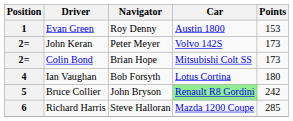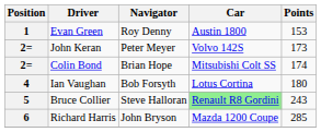 <table class="wikitable" border="1">
 <tr>
 <th>Position</th>
 <th>Driver</th>
 <th>Navigator</th>
 <th>Car</th>
 <th>Points</th>
 </tr>
 <tr>
 <th>1</th>
 <td><a href='#'>Evan Green</a></td>
 <td>Roy Denny</td>
 <td><a href='#'>Austin 1800</a></td>
 <td align="center">153</td>
 </tr>
 <tr>
 <th>2=</th>
 <td>John Keran</td>
 <td>Peter Meyer</td>
 <td><a href='#'>Volvo 142S</a></td>
 <td align="center">173</td>
 </tr>
 <tr>
 <th>2=</th>
 <td><a href='#'>Colin Bond</a></td>
 <td>Brian Hope</td>
 <td><a href='#'>Mitsubishi Colt SS</a></td>
-<td align="center">173</td>
+<td align="center">174</td>
 </tr>
 <tr>
 <th>4</th>
 <td>Ian Vaughan</td>
 <td>Bob Forsyth</td>
 <td><a href='#'>Lotus Cortina</a></td>
 <td align="center">180</td>
 </tr>
 <tr>
 <th>5</th>
 <td>Bruce Collier</td>
-<td>John Bryson</td>
+<td>Steve Halloran</td>
 <td style="background: lightgreen;"><a href='#'>Renault R8 Gordini</a></td>
-<td align="center">242</td>
+<td align="center">243</td>
 </tr>
 <tr>
 <th>6</th>
 <td>Richard Harris</td>
-<td>Steve Halloran</td>
+<td>John Bryson</td>
 <td><a href='#'>Mazda 1200 Coupe</a></td>
 <td align="center">285</td>
 </tr>
 <tr>
 </tr>
 </table>
